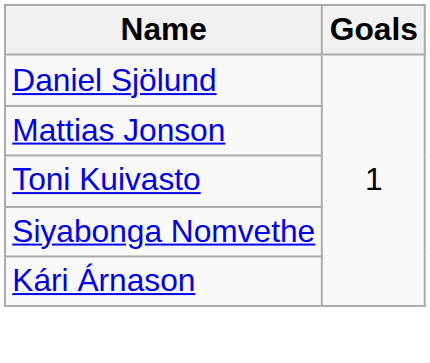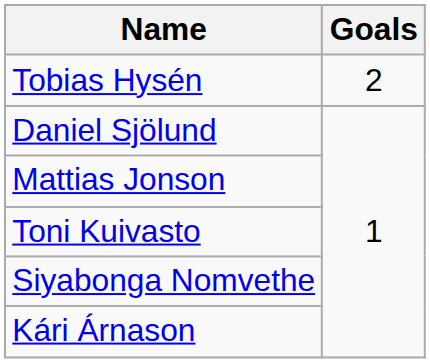 <table class="wikitable">
 <tr>
 <th>Name</th>
 <th>Goals</th>
+</tr>
+<tr>
+<td> <a href='#'>Tobias Hysén</a></td>
+<td style="text-align:center;">2</td>
 </tr>
 <tr>
 <td> <a href='#'>Daniel Sjölund</a></td>
 <td rowspan="5" style="text-align:center;">1</td>
 </tr>
 <tr>
 <td> <a href='#'>Mattias Jonson</a></td>
 </tr>
 <tr>
 <td> <a href='#'>Toni Kuivasto</a></td>
 </tr>
 <tr>
 <td> <a href='#'>Siyabonga Nomvethe</a></td>
 </tr>
 <tr>
 <td> <a href='#'>Kári Árnason</a></td>
 </tr>
 </table>
